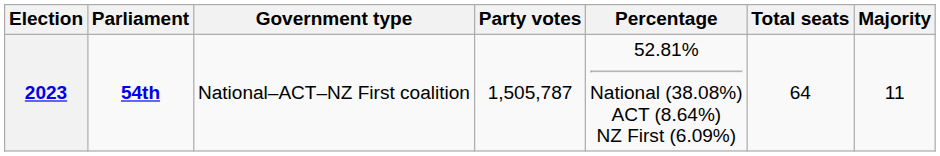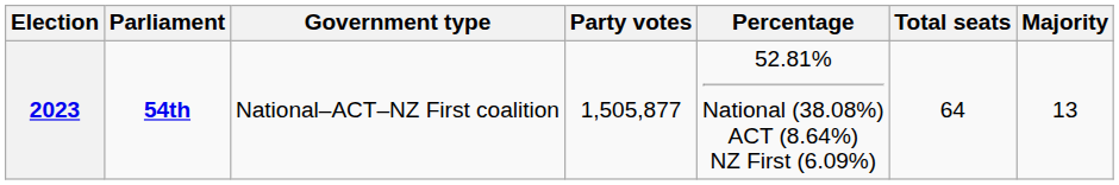 <table class="wikitable">
 <tr>
 <th scope="col" style="text-align:center;">Election</th>
 <th scope="col" style="text-align:center;">Parliament</th>
 <th>Government type</th>
 <th scope="col" style="text-align:center;">Party votes</th>
 <th scope="col" style="text-align:center;">Percentage</th>
 <th scope="col" style="text-align:center;">Total seats</th>
 <th scope="col" style="text-align:center;">Majority</th>
 </tr>
 <tr>
 <th scope="row" style="text-align:center;"><a href='#'>2023</a></th>
 <td align=center><strong><a href='#'>54th</a></strong></td>
 <td>National–ACT–NZ First coalition</td>
-<td align=center>1,505,787</td>
+<td align=center>1,505,877</td>
 <td align=center>52.81%<hr>National (38.08%)<br>ACT (8.64%)<br>NZ First (6.09%)</td>
 <td align=center>64</td>
-<td align=center>11</td>
+<td align=center>13</td>
 </tr>
 </table>
